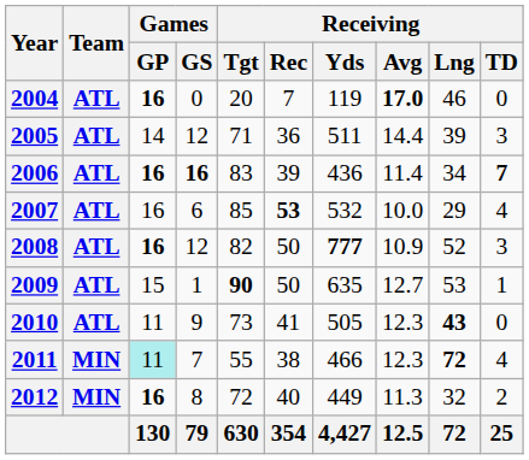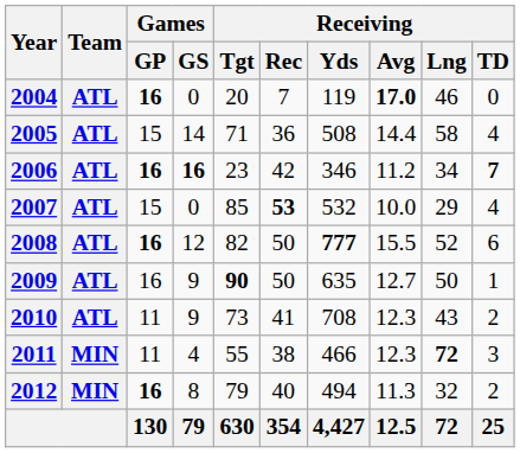 <table class="wikitable" style="text-align:center">
 <tr>
 <th rowspan="2">Year</th>
 <th rowspan="2">Team</th>
 <th colspan="2">Games</th>
 <th colspan="6">Receiving</th>
 </tr>
 <tr>
 <th>GP</th>
 <th>GS</th>
 <th>Tgt</th>
 <th>Rec</th>
 <th>Yds</th>
 <th>Avg</th>
 <th>Lng</th>
 <th>TD</th>
 </tr>
 <tr>
 <th><a href='#'>2004</a></th>
 <th><a href='#'>ATL</a></th>
 <td><strong>16</strong></td>
 <td>0</td>
 <td>20</td>
 <td>7</td>
 <td>119</td>
 <td><strong>17.0</strong></td>
 <td>46</td>
 <td>0</td>
 </tr>
 <tr>
 <th><a href='#'>2005</a></th>
 <th><a href='#'>ATL</a></th>
+<td>15</td>
 <td>14</td>
-<td>12</td>
 <td>71</td>
 <td>36</td>
-<td>511</td>
+<td>508</td>
 <td>14.4</td>
-<td>39</td>
-<td>3</td>
+<td>58</td>
+<td>4</td>
 </tr>
 <tr>
 <th><a href='#'>2006</a></th>
 <th><a href='#'>ATL</a></th>
 <td><strong>16</strong></td>
 <td><strong>16</strong></td>
-<td>83</td>
-<td>39</td>
-<td>436</td>
-<td>11.4</td>
+<td>23</td>
+<td>42</td>
+<td>346</td>
+<td>11.2</td>
 <td>34</td>
 <td><strong>7</strong></td>
 </tr>
 <tr>
 <th><a href='#'>2007</a></th>
 <th><a href='#'>ATL</a></th>
-<td>16</td>
-<td>6</td>
+<td>15</td>
+<td>0</td>
 <td>85</td>
 <td><strong>53</strong></td>
 <td>532</td>
 <td>10.0</td>
 <td>29</td>
 <td>4</td>
 </tr>
 <tr>
 <th><a href='#'>2008</a></th>
 <th><a href='#'>ATL</a></th>
 <td><strong>16</strong></td>
 <td>12</td>
 <td>82</td>
 <td>50</td>
 <td><strong>777</strong></td>
-<td>10.9</td>
+<td>15.5</td>
 <td>52</td>
-<td>3</td>
+<td>6</td>
 </tr>
 <tr>
 <th><a href='#'>2009</a></th>
 <th><a href='#'>ATL</a></th>
-<td>15</td>
-<td>1</td>
+<td>16</td>
+<td>9</td>
 <td><strong>90</strong></td>
 <td>50</td>
 <td>635</td>
 <td>12.7</td>
-<td>53</td>
+<td>50</td>
 <td>1</td>
 </tr>
 <tr>
 <th><a href='#'>2010</a></th>
 <th><a href='#'>ATL</a></th>
 <td>11</td>
 <td>9</td>
 <td>73</td>
 <td>41</td>
-<td>505</td>
+<td>708</td>
 <td>12.3</td>
-<td><strong>43</strong></td>
-<td>0</td>
+<td>43</td>
+<td>2</td>
 </tr>
 <tr>
 <th><a href='#'>2011</a></th>
 <th><a href='#'>MIN</a></th>
-<td style="background: paleturquoise;">11</td>
-<td>7</td>
+<td>11</td>
+<td>4</td>
 <td>55</td>
 <td>38</td>
 <td>466</td>
 <td>12.3</td>
 <td><strong>72</strong></td>
-<td>4</td>
+<td>3</td>
 </tr>
 <tr>
 <th><a href='#'>2012</a></th>
 <th><a href='#'>MIN</a></th>
 <td><strong>16</strong></td>
 <td>8</td>
-<td>72</td>
+<td>79</td>
 <td>40</td>
-<td>449</td>
+<td>494</td>
 <td>11.3</td>
 <td>32</td>
 <td>2</td>
 </tr>
 <tr>
 <th colspan="2"></th>
 <th>130</th>
 <th>79</th>
 <th>630</th>
 <th>354</th>
 <th>4,427</th>
 <th>12.5</th>
 <th>72</th>
 <th>25</th>
 </tr>
 </table>
